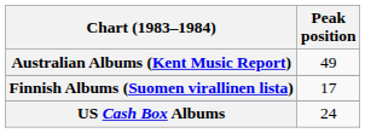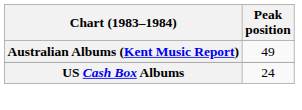 <table class="wikitable sortable plainrowheaders" style="text-align:center">
 <tr>
 <th scope="col">Chart (1983–1984)</th>
 <th scope="col">Peak<br>position</th>
 </tr>
 <tr>
 <th scope="row">Australian Albums (<a href='#'>Kent Music Report</a>)</th>
 <td>49</td>
 </tr>
 <tr>
-</tr>
-<tr>
-<th scope="row">Finnish Albums (<a href='#'>Suomen virallinen lista</a>)</th>
-<td>17</td>
 </tr>
 <tr>
 </tr>
 <tr>
 </tr>
 <tr>
 </tr>
 <tr>
 </tr>
 <tr>
 </tr>
 <tr>
 </tr>
 <tr>
 <th scope="row">US <em><a href='#'>Cash Box</a></em> Albums</th>
 <td>24</td>
 </tr>
 </table>
